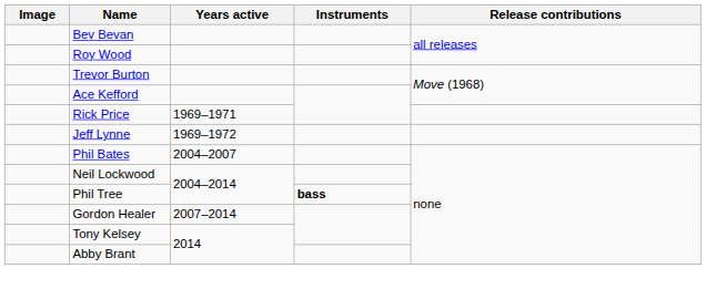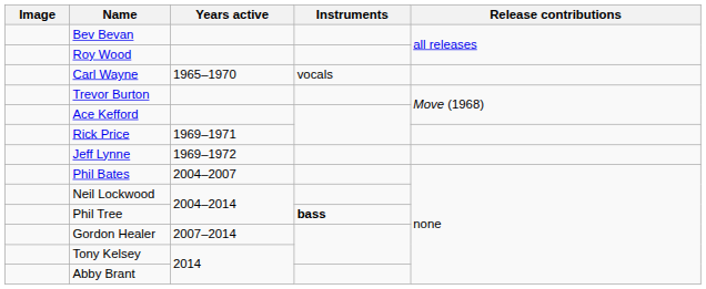 <table class="wikitable" border="1" width=100%>
 <tr>
 <th width="75">Image</th>
 <th width="120">Name</th>
 <th width="150">Years active</th>
 <th width="140">Instruments</th>
 <th>Release contributions</th>
 </tr>
 <tr>
 <td></td>
 <td><a href='#'>Bev Bevan</a></td>
 <td></td>
 <td></td>
 <td rowspan="2"><a href='#'>all releases</a></td>
 </tr>
 <tr>
 <td></td>
 <td><a href='#'>Roy Wood</a></td>
 <td></td>
+<td></td>
+</tr>
+<tr>
+<td></td>
+<td><a href='#'>Carl Wayne</a></td>
+<td>1965–1970 </td>
+<td>vocals</td>
 <td></td>
 </tr>
 <tr>
 <td></td>
 <td><a href='#'>Trevor Burton</a></td>
 <td></td>
 <td></td>
 <td rowspan="2"><em>Move</em> (1968)</td>
 </tr>
 <tr>
 <td></td>
 <td><a href='#'>Ace Kefford</a></td>
 <td></td>
 <td rowspan="2"></td>
 </tr>
 <tr>
 <td></td>
 <td><a href='#'>Rick Price</a></td>
 <td>1969–1971 </td>
 <td></td>
 </tr>
 <tr>
 <td></td>
 <td><a href='#'>Jeff Lynne</a></td>
 <td>1969–1972</td>
 <td></td>
 <td></td>
 </tr>
 <tr>
 <td></td>
 <td><a href='#'>Phil Bates</a></td>
 <td>2004–2007</td>
 <td></td>
 <td rowspan="6">none</td>
 </tr>
 <tr>
 <td></td>
 <td>Neil Lockwood</td>
 <td rowspan="2">2004–2014</td>
 <td></td>
 </tr>
 <tr>
 <td></td>
 <td>Phil Tree</td>
 <td><strong>bass</strong></td>
 </tr>
 <tr>
 <td></td>
 <td>Gordon Healer</td>
 <td>2007–2014</td>
 <td rowspan="2"></td>
 </tr>
 <tr>
 <td></td>
 <td>Tony Kelsey</td>
 <td rowspan="2">2014</td>
 </tr>
 <tr>
 <td></td>
 <td>Abby Brant</td>
 <td></td>
 </tr>
 </table>
